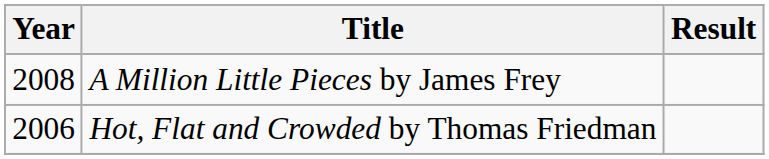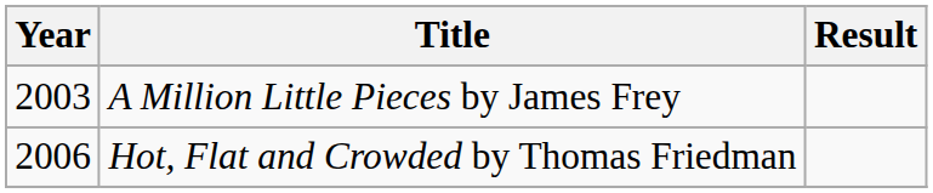 <table class="wikitable">
 <tr>
 <th>Year</th>
 <th>Title</th>
 <th>Result</th>
 </tr>
 <tr>
-<td>2008</td>
+<td>2003</td>
 <td><em>A Million Little Pieces</em> by James Frey</td>
 <td></td>
 </tr>
 <tr>
 <td>2006</td>
 <td><em>Hot, Flat and Crowded</em> by Thomas Friedman</td>
 <td></td>
 </tr>
 <tr>
 </tr>
 </table>
